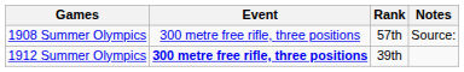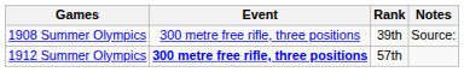 <table class="wikitable" style=" text-align:center;">
 <tr>
 <th>Games</th>
 <th>Event</th>
 <th>Rank</th>
 <th>Notes</th>
 </tr>
 <tr>
 <td style="white-space: nowrap;"><a href='#'>1908 Summer Olympics</a></td>
 <td style="white-space: nowrap;"><a href='#'>300 metre free rifle, three positions</a></td>
-<td>57th</td>
+<td>39th</td>
 <td align=left>Source:</td>
 </tr>
 <tr>
 <td style="white-space: nowrap;"><a href='#'>1912 Summer Olympics</a></td>
 <td style="white-space: nowrap;"><strong><a href='#'>300 metre free rifle, three positions</a></strong></td>
-<td>39th</td>
+<td>57th</td>
 <td align=left></td>
 </tr>
 </table>
